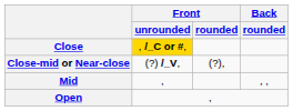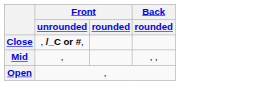 <table class="wikitable" style="text-align: center;">
 <tr>
 <th rowspan="2"></th>
 <th colspan="2"><a href='#'>Front</a></th>
 <th><a href='#'>Back</a></th>
 </tr>
 <tr>
 <th><a href='#'>unrounded</a></th>
 <th><a href='#'>rounded</a></th>
 <th><a href='#'>rounded</a></th>
 </tr>
 <tr>
 <th><a href='#'>Close</a></th>
-<td style="background: gold;"> <strong></strong>, <strong>/_C or #</strong>, <strong></strong></td>
+<td> <strong></strong>, <strong>/_C or #</strong>, <strong></strong></td>
 <td> <strong></strong></td>
 <td> <strong></strong></td>
-</tr>
-<tr>
-<th><a href='#'>Close-mid</a> or <a href='#'>Near-close</a></th>
-<td>(?) <strong>/_V</strong>, <strong></strong></td>
-<td>(?), <strong></strong></td>
-<td> </td>
 </tr>
 <tr>
 <th><a href='#'>Mid</a></th>
 <td> <strong></strong>, <strong></strong></td>
 <td> </td>
 <td> <strong></strong>, <strong></strong>, <strong></strong></td>
 </tr>
 <tr>
 <th><a href='#'>Open</a></th>
 <td colspan="3"> <strong></strong>, <strong></strong></td>
 </tr>
 </table>
